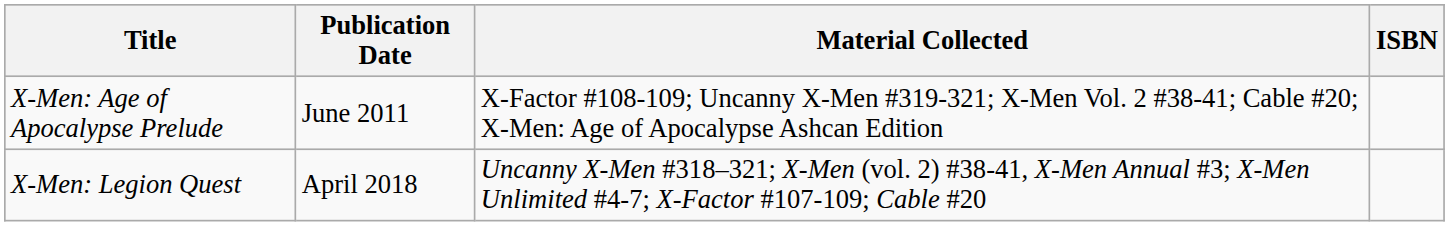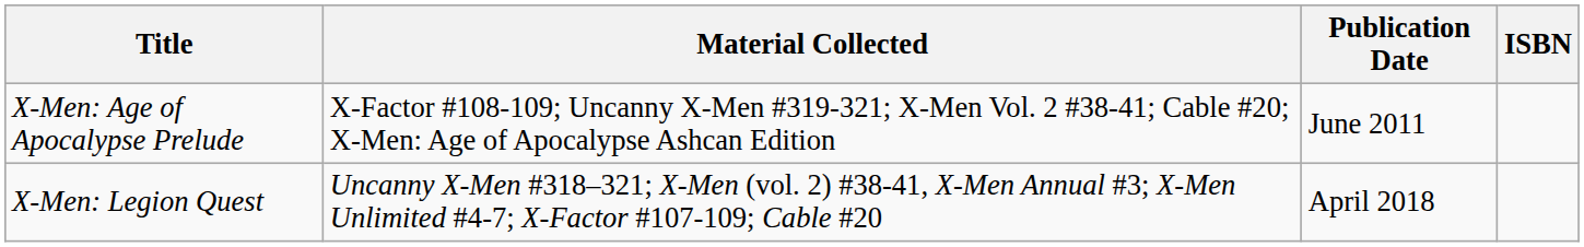 <table class="wikitable">
 <tr>
 <th>Title</th>
+<th>Material Collected</th>
 <th>Publication Date</th>
-<th>Material Collected</th>
 <th>ISBN</th>
 </tr>
 <tr>
 <td><em>X-Men: Age of Apocalypse Prelude</em></td>
+<td>X-Factor #108-109; Uncanny X-Men #319-321; X-Men Vol. 2 #38-41; Cable #20; X-Men: Age of Apocalypse Ashcan Edition</td>
 <td>June 2011</td>
-<td>X-Factor #108-109; Uncanny X-Men #319-321; X-Men Vol. 2 #38-41; Cable #20; X-Men: Age of Apocalypse Ashcan Edition</td>
 <td></td>
 </tr>
 <tr>
 <td><em>X-Men: Legion Quest</em></td>
+<td><em>Uncanny X-Men</em> #318–321; <em>X-Men</em> (vol. 2) #38-41, <em>X-Men Annual</em> #3; <em>X-Men Unlimited</em> #4-7; <em>X-Factor</em> #107-109; <em>Cable</em> #20</td>
 <td>April 2018</td>
-<td><em>Uncanny X-Men</em> #318–321; <em>X-Men</em> (vol. 2) #38-41, <em>X-Men Annual</em> #3; <em>X-Men Unlimited</em> #4-7; <em>X-Factor</em> #107-109; <em>Cable</em> #20</td>
 <td></td>
 </tr>
 </table>
